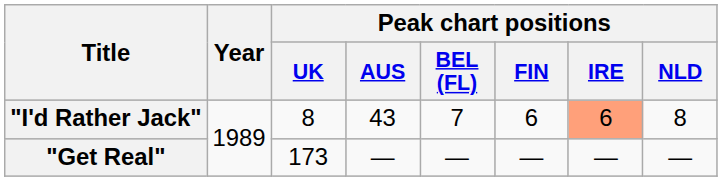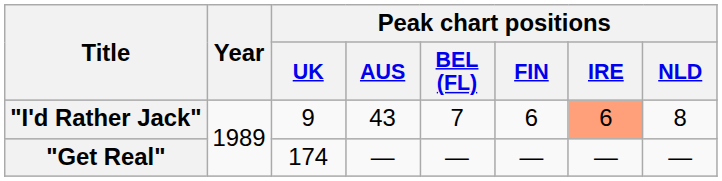 <table class="wikitable plainrowheaders" style="text-align:center;">
 <tr>
 <th scope="col" rowspan="2">Title</th>
 <th scope="col" rowspan="2">Year</th>
 <th scope="col" colspan="6">Peak chart positions</th>
 </tr>
 <tr>
 <th scope="col" style="width:3em;font-size:90%;"><a href='#'>UK</a><br></th>
 <th scope="col" style="width:3em;font-size:90%;"><a href='#'>AUS</a><br></th>
 <th scope="col" style="width:3em;font-size:90%;"><a href='#'>BEL<br>(FL)</a><br></th>
 <th scope="col" style="width:3em;font-size:90%;"><a href='#'>FIN</a><br></th>
 <th scope="col" style="width:3em;font-size:90%;"><a href='#'>IRE</a><br></th>
 <th scope="col" style="width:3em;font-size:90%;"><a href='#'>NLD</a><br></th>
 </tr>
 <tr>
 <th scope="row">"I'd Rather Jack"</th>
 <td rowspan="2">1989</td>
-<td>8</td>
+<td>9</td>
 <td>43</td>
 <td>7</td>
 <td>6</td>
 <td style="background: lightsalmon;">6</td>
 <td>8</td>
 </tr>
 <tr>
 <th scope="row">"Get Real"</th>
-<td>173</td>
+<td>174</td>
 <td>—</td>
 <td>—</td>
 <td>—</td>
 <td>—</td>
 <td>—</td>
 </tr>
 </table>
